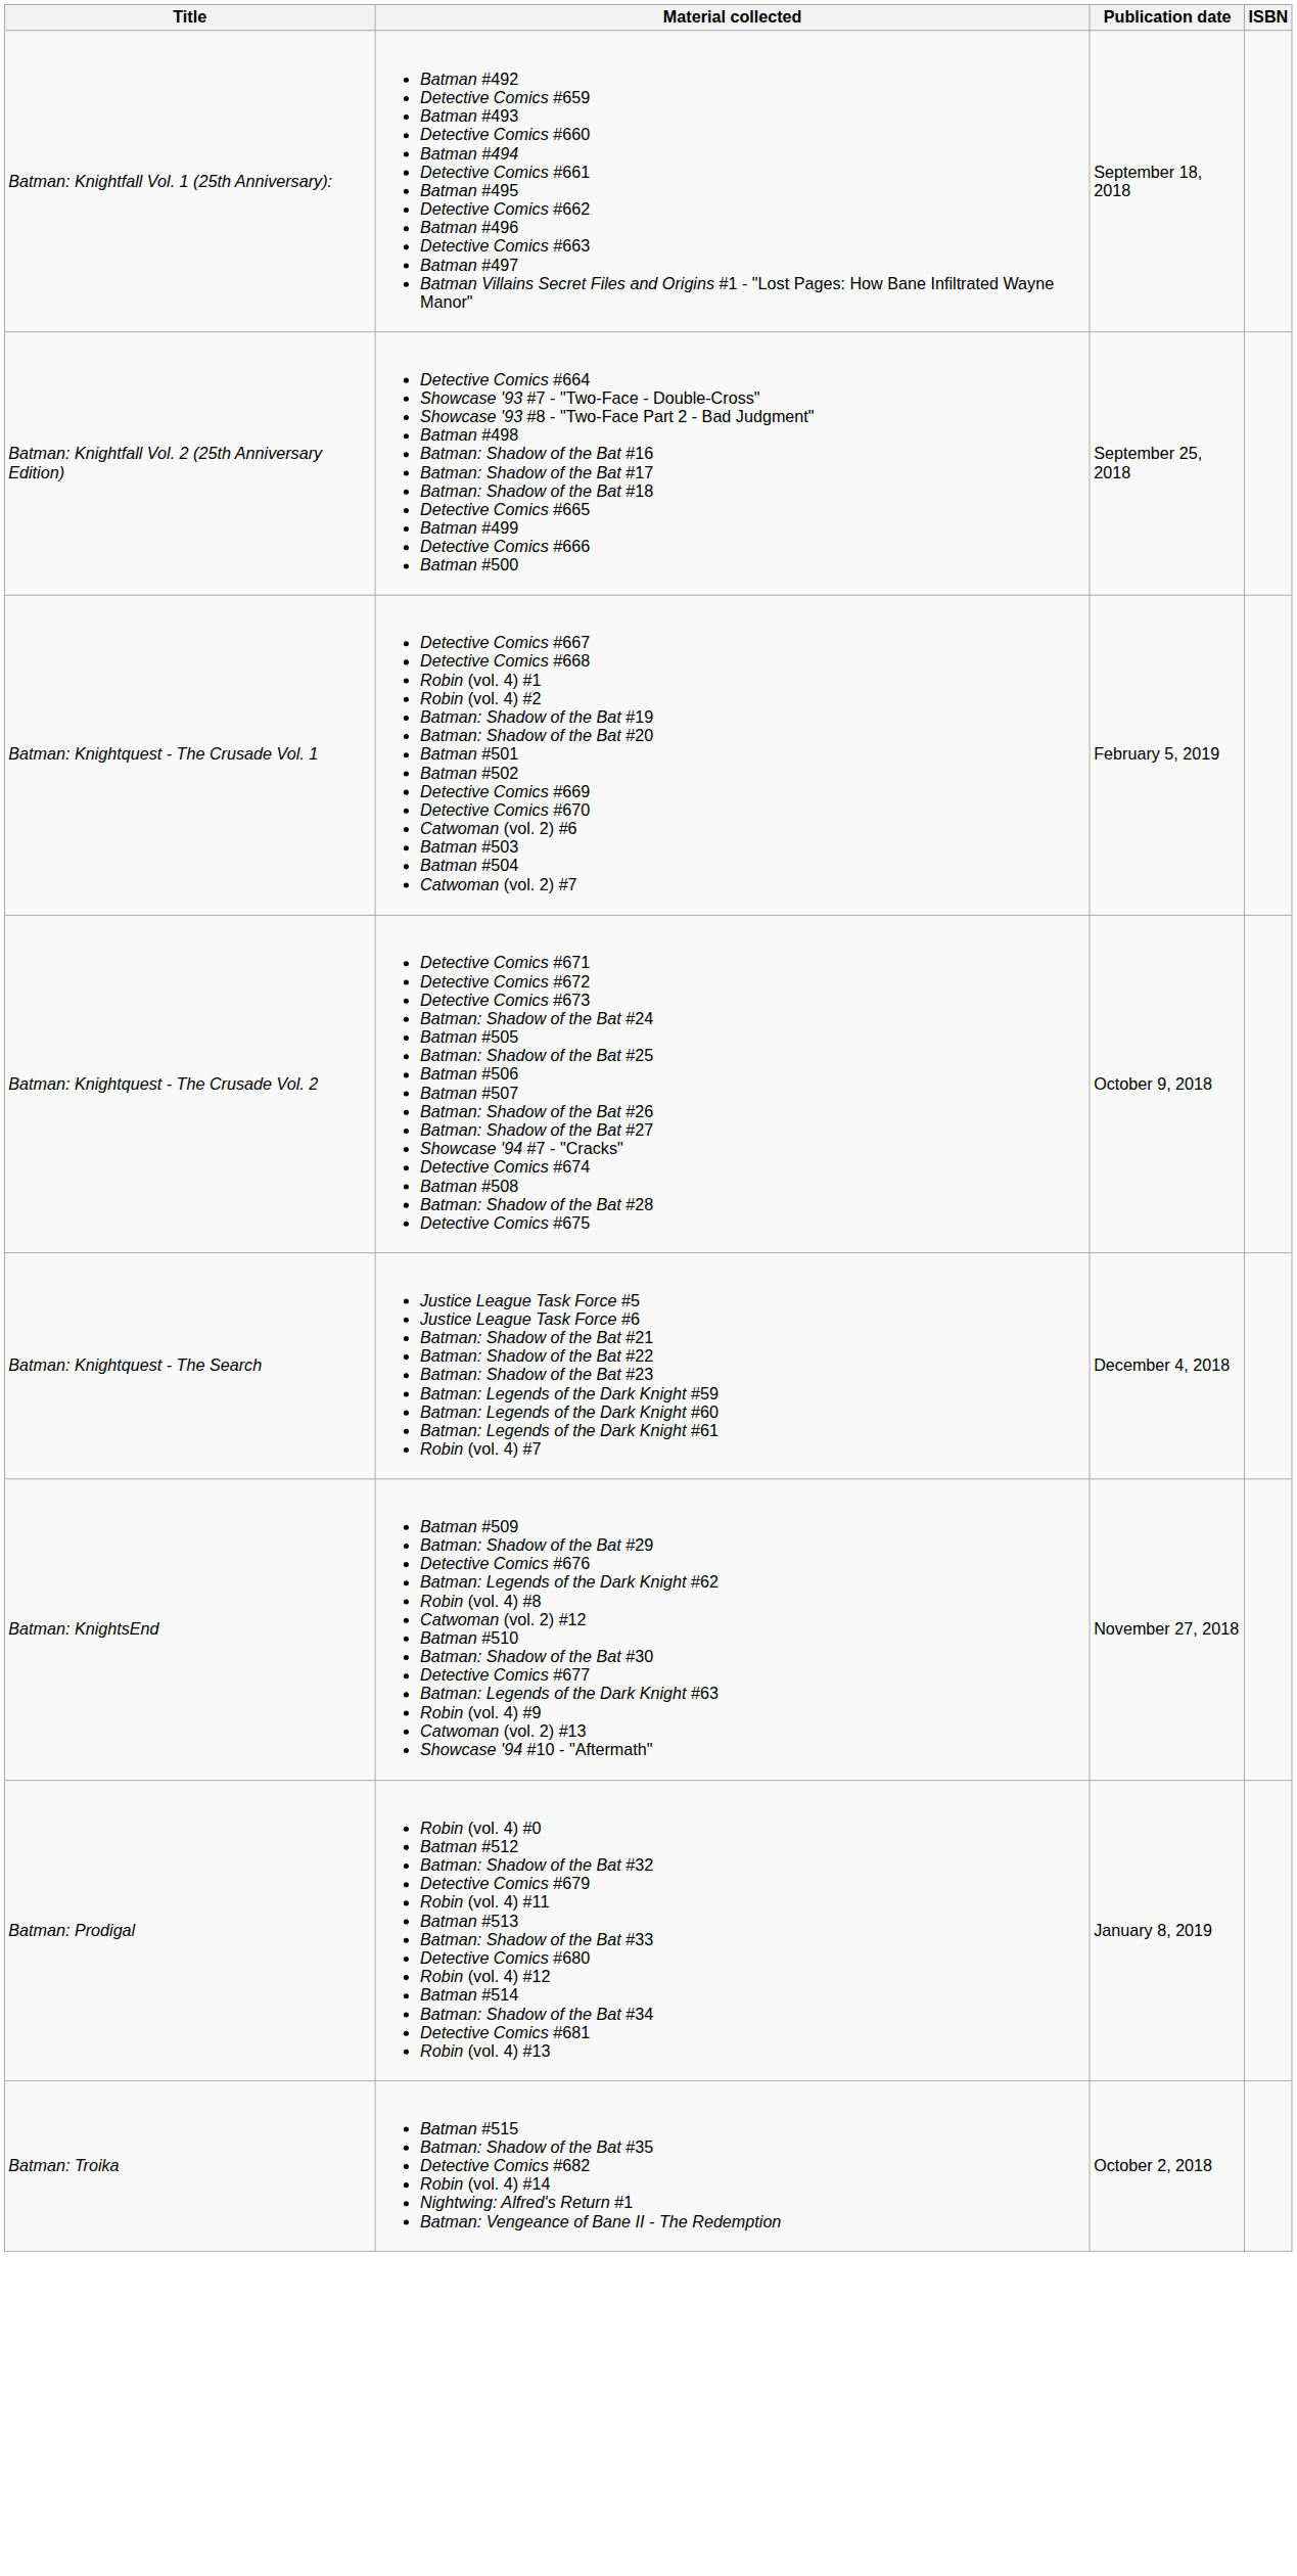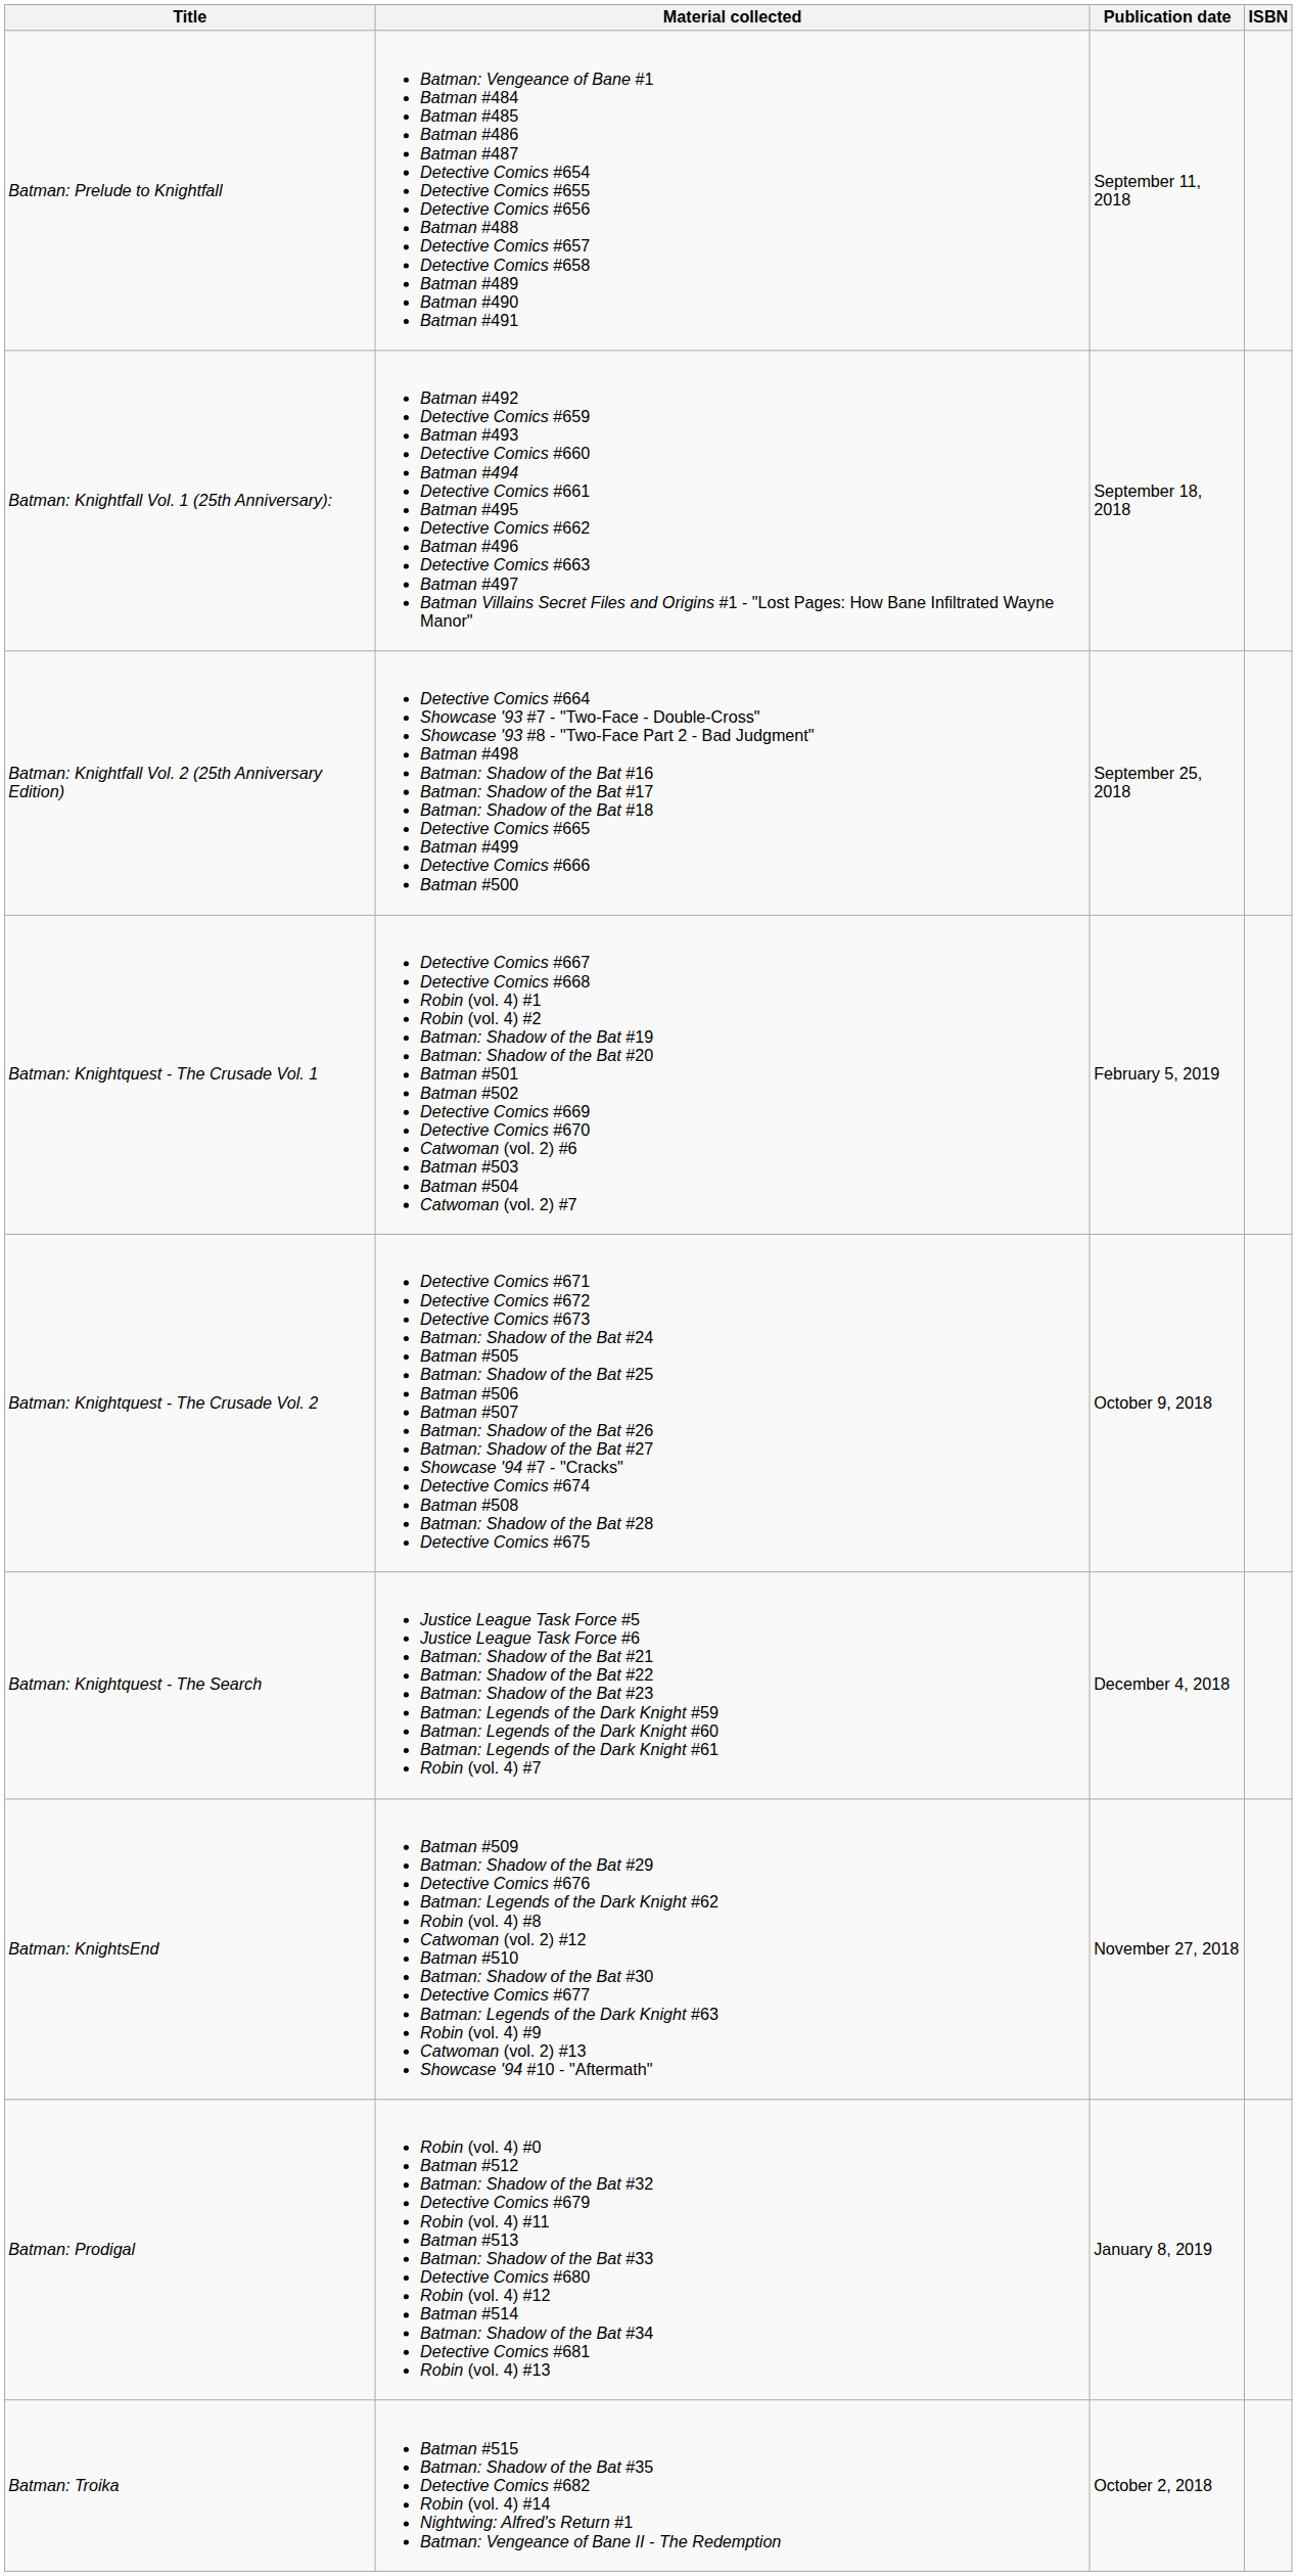 <table class="wikitable">
 <tr>
 <th>Title</th>
 <th>Material collected</th>
 <th>Publication date</th>
 <th>ISBN</th>
+</tr>
+<tr>
+<td><em>Batman: Prelude to Knightfall</em></td>
+<td><br><ul><li><em>Batman: Vengeance of Bane</em> #1</li><li><em>Batman</em> #484</li><li><em>Batman</em> #485</li><li><em>Batman</em> #486</li><li><em>Batman</em> #487</li><li><em>Detective Comics</em> #654</li><li><em>Detective Comics</em> #655</li><li><em>Detective Comics</em> #656</li><li><em>Batman</em> #488</li><li><em>Detective Comics</em> #657</li><li><em>Detective Comics</em> #658</li><li><em>Batman</em> #489</li><li><em>Batman</em> #490</li><li><em>Batman</em> #491</li></ul></td>
+<td>September 11, 2018</td>
+<td></td>
 </tr>
 <tr>
 <td><em>Batman: Knightfall Vol. 1 (25th Anniversary):</em></td>
 <td><br><ul><li><em>Batman</em> #492</li><li><em>Detective Comics</em> #659</li><li><em>Batman</em> #493</li><li><em>Detective Comics</em> #660</li><li><em>Batman #494</em></li><li><em>Detective Comics</em> #661</li><li><em>Batman</em> #495</li><li><em>Detective Comics</em> #662</li><li><em>Batman</em> #496</li><li><em>Detective Comics</em> #663</li><li><em>Batman</em> #497</li><li><em>Batman Villains Secret Files and Origins</em> #1 - "Lost Pages: How Bane Infiltrated Wayne Manor"</li></ul></td>
 <td>September 18, 2018</td>
 <td></td>
 </tr>
 <tr>
 <td><em>Batman: Knightfall Vol. 2 (25th Anniversary Edition)</em></td>
 <td><br><ul><li><em>Detective Comics</em> #664</li><li><em>Showcase '93</em> #7 - "Two-Face - Double-Cross"</li><li><em>Showcase '93</em> #8 - "Two-Face Part 2 - Bad Judgment"</li><li><em>Batman</em> #498</li><li><em>Batman: Shadow of the Bat</em> #16</li><li><em>Batman: Shadow of the Bat</em> #17</li><li><em>Batman: Shadow of the Bat</em> #18</li><li><em>Detective Comics</em> #665</li><li><em>Batman</em> #499</li><li><em>Detective Comics</em> #666</li><li><em>Batman</em> #500</li></ul></td>
 <td>September 25, 2018</td>
 <td></td>
 </tr>
 <tr>
 <td><em>Batman: Knightquest - The Crusade Vol. 1</em></td>
 <td><br><ul><li><em>Detective Comics</em> #667</li><li><em>Detective Comics</em> #668</li><li><em>Robin</em> (vol. 4) #1</li><li><em>Robin</em> (vol. 4) #2</li><li><em>Batman: Shadow of the Bat</em> #19</li><li><em>Batman: Shadow of the Bat</em> #20</li><li><em>Batman</em> #501</li><li><em>Batman</em> #502</li><li><em>Detective Comics</em> #669</li><li><em>Detective Comics</em> #670</li><li><em>Catwoman</em> (vol. 2) #6</li><li><em>Batman</em> #503</li><li><em>Batman</em> #504</li><li><em>Catwoman</em> (vol. 2) #7</li></ul></td>
 <td>February 5, 2019</td>
 <td></td>
 </tr>
 <tr>
 <td><em>Batman: Knightquest - The Crusade Vol. 2</em></td>
 <td><br><ul><li><em>Detective Comics</em> #671</li><li><em>Detective Comics</em> #672</li><li><em>Detective Comics</em> #673</li><li><em>Batman: Shadow of the Bat</em> #24</li><li><em>Batman</em> #505</li><li><em>Batman: Shadow of the Bat</em> #25</li><li><em>Batman</em> #506</li><li><em>Batman</em> #507</li><li><em>Batman: Shadow of the Bat</em> #26</li><li><em>Batman: Shadow of the Bat</em> #27</li><li><em>Showcase '94</em> #7 - "Cracks"</li><li><em>Detective Comics</em> #674</li><li><em>Batman</em> #508</li><li><em>Batman: Shadow of the Bat</em> #28</li><li><em>Detective Comics</em> #675</li></ul></td>
 <td>October 9, 2018</td>
 <td></td>
 </tr>
 <tr>
 <td><em>Batman: Knightquest - The Search</em></td>
 <td><br><ul><li><em>Justice League Task Force</em> #5</li><li><em>Justice League Task Force</em> #6</li><li><em>Batman: Shadow of the Bat</em> #21</li><li><em>Batman: Shadow of the Bat</em> #22</li><li><em>Batman: Shadow of the Bat</em> #23</li><li><em>Batman: Legends of the Dark Knight</em> #59</li><li><em>Batman: Legends of the Dark Knight</em> #60</li><li><em>Batman: Legends of the Dark Knight</em> #61</li><li><em>Robin</em> (vol. 4) #7</li></ul></td>
 <td>December 4, 2018</td>
 <td></td>
 </tr>
 <tr>
 <td><em>Batman: KnightsEnd</em></td>
 <td><br><ul><li><em>Batman</em> #509</li><li><em>Batman: Shadow of the Bat</em> #29</li><li><em>Detective Comics</em> #676</li><li><em>Batman: Legends of the Dark Knight</em> #62</li><li><em>Robin</em> (vol. 4) #8</li><li><em>Catwoman</em> (vol. 2) #12</li><li><em>Batman</em> #510</li><li><em>Batman: Shadow of the Bat</em> #30</li><li><em>Detective Comics</em> #677</li><li><em>Batman: Legends of the Dark Knight</em> #63</li><li><em>Robin</em> (vol. 4) #9</li><li><em>Catwoman</em> (vol. 2) #13</li><li><em>Showcase '94</em> #10 - "Aftermath"</li></ul></td>
 <td>November 27, 2018</td>
 <td></td>
 </tr>
 <tr>
 <td><em>Batman: Prodigal</em></td>
 <td><br><ul><li><em>Robin</em> (vol. 4) #0</li><li><em>Batman</em> #512</li><li><em>Batman: Shadow of the Bat</em> #32</li><li><em>Detective Comics</em> #679</li><li><em>Robin</em> (vol. 4) #11</li><li><em>Batman</em> #513</li><li><em>Batman: Shadow of the Bat</em> #33</li><li><em>Detective Comics</em> #680</li><li><em>Robin</em> (vol. 4) #12</li><li><em>Batman</em> #514</li><li><em>Batman: Shadow of the Bat</em> #34</li><li><em>Detective Comics</em> #681</li><li><em>Robin</em> (vol. 4) #13</li></ul></td>
 <td>January 8, 2019</td>
 <td></td>
 </tr>
 <tr>
 <td><em>Batman: Troika</em></td>
 <td><br><ul><li><em>Batman</em> #515</li><li><em>Batman: Shadow of the Bat</em> #35</li><li><em>Detective Comics</em> #682</li><li><em>Robin</em> (vol. 4) #14</li><li><em>Nightwing: Alfred's Return</em> #1</li><li><em>Batman: Vengeance of Bane II - The Redemption</em></li></ul></td>
 <td>October 2, 2018</td>
 <td></td>
 </tr>
 </table>
